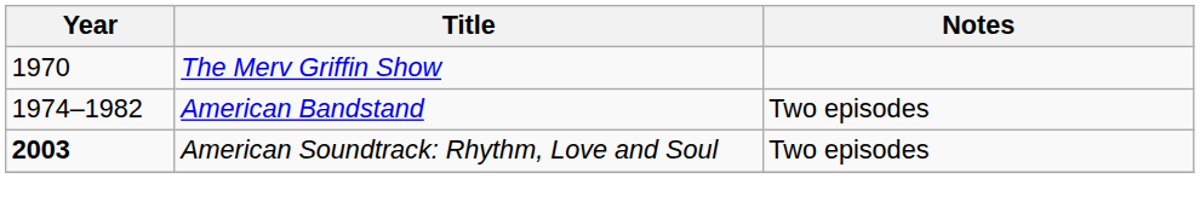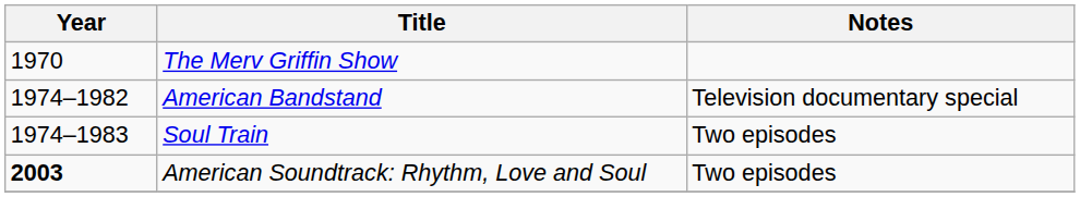 <table class="wikitable">
 <tr>
 <th scope="col" style="width:6em;">Year</th>
 <th scope="col" style="width:22em;">Title</th>
 <th scope="col" style="width:16em;">Notes</th>
 </tr>
 <tr>
 <td>1970</td>
 <td><em><a href='#'>The Merv Griffin Show</a></em></td>
 <td></td>
 </tr>
 <tr>
 <td>1974–1982</td>
 <td><em><a href='#'>American Bandstand</a></em></td>
+<td>Television documentary special</td>
+</tr>
+<tr>
+<td>1974–1983</td>
+<td><em><a href='#'>Soul Train</a></em></td>
 <td>Two episodes</td>
 </tr>
 <tr>
 <td><strong>2003</strong></td>
 <td><em>American Soundtrack: Rhythm, Love and Soul</em></td>
 <td>Two episodes</td>
 </tr>
 <tr>
 </tr>
 </table>
